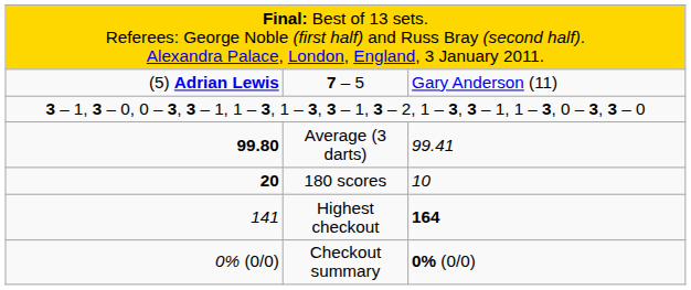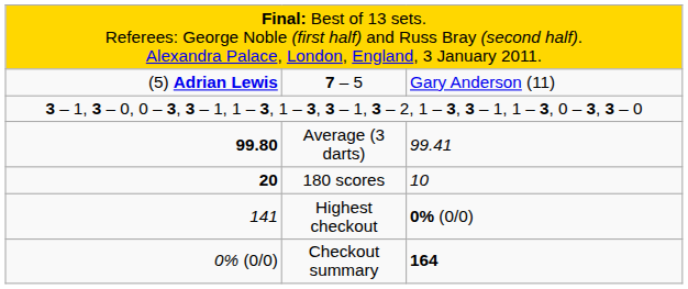 <table class="wikitable" style="font-size: 90%; margin: 1em auto 1em auto;">
 <tr>
 <td colspan="3" align="center" bgcolor="#ffd700"><strong>Final:</strong> Best of 13 sets. <br> Referees:  George Noble <em>(first half)</em> and  Russ Bray <em>(second half)</em>.<br><a href='#'>Alexandra Palace</a>, <a href='#'>London</a>, <a href='#'>England</a>, 3 January 2011.</td>
 </tr>
 <tr>
 <td width="230" align="right">(5) <strong><a href='#'>Adrian Lewis</a></strong> </td>
 <td width="100" align="center"><strong>7</strong> – 5</td>
 <td width="230"> <a href='#'>Gary Anderson</a> (11)</td>
 </tr>
 <tr>
 <td colspan="3" align="center" style="font-size: 100%"><strong>3</strong> – 1, <strong>3</strong> – 0, 0 – <strong>3</strong>, <strong>3</strong> – 1, 1 – <strong>3</strong>, 1 – <strong>3</strong>, <strong>3</strong> – 1, <strong>3</strong> – 2, 1 – <strong>3</strong>, <strong>3</strong> – 1, 1 – <strong>3</strong>, 0 – <strong>3</strong>, <strong>3</strong> – 0</td>
 </tr>
 <tr>
 <td align="right"><strong>99.80</strong></td>
 <td align="center">Average (3 darts)</td>
 <td><em>99.41</em></td>
 </tr>
 <tr>
 <td align="right"><strong>20</strong></td>
 <td align="center">180 scores</td>
 <td><em>10</em></td>
 </tr>
 <tr>
 <td align="right"><em>141</em></td>
 <td align="center">Highest checkout</td>
-<td><strong>164</strong></td>
+<td><strong>0%</strong> (0/0)</td>
 </tr>
 <tr>
 <td align="right"><em>0%</em> (0/0)</td>
 <td align="center">Checkout summary</td>
-<td><strong>0%</strong> (0/0)</td>
+<td><strong>164</strong></td>
 </tr>
 </table>
